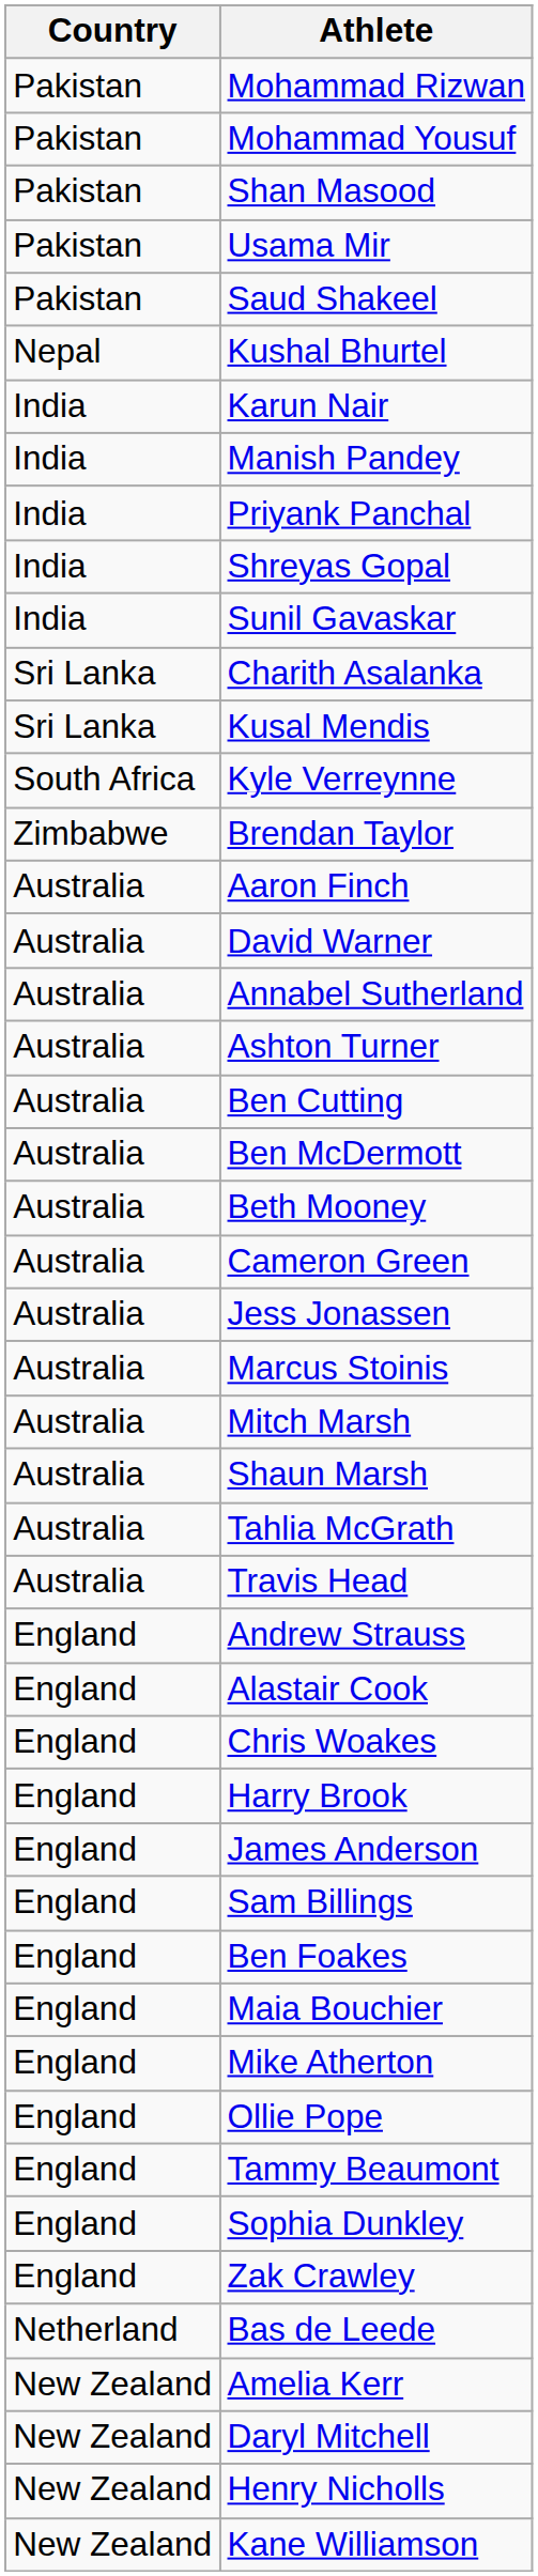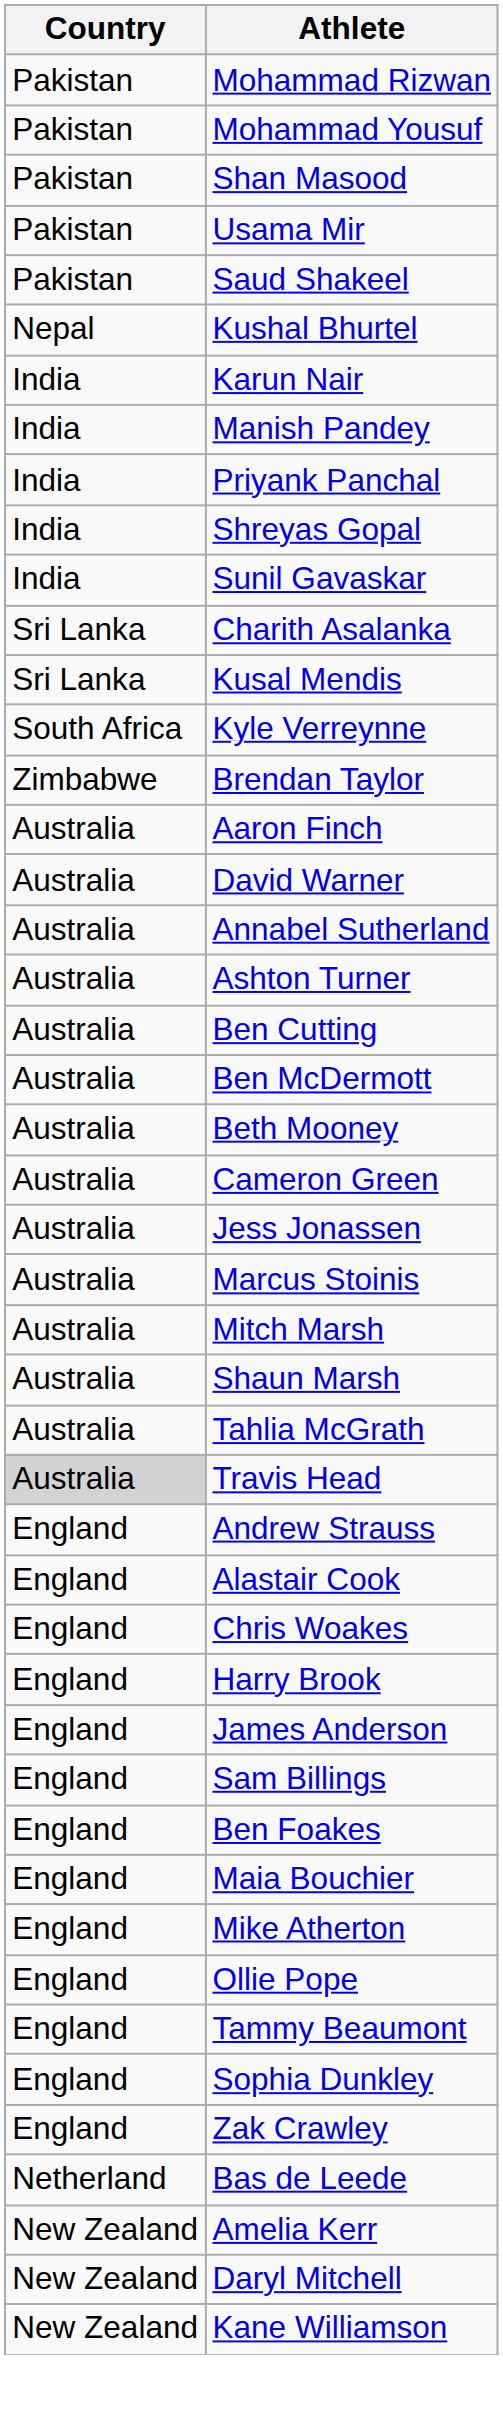 <table class="wikitable">
 <tr>
 <th>Country</th>
 <th>Athlete</th>
 </tr>
 <tr>
 <td> Pakistan</td>
 <td><a href='#'>Mohammad Rizwan</a></td>
 </tr>
 <tr>
 <td> Pakistan</td>
 <td><a href='#'>Mohammad Yousuf</a></td>
 </tr>
 <tr>
 <td> Pakistan</td>
 <td><a href='#'>Shan Masood</a></td>
 </tr>
 <tr>
 <td> Pakistan</td>
 <td><a href='#'>Usama Mir</a></td>
 </tr>
 <tr>
 <td> Pakistan</td>
 <td><a href='#'>Saud Shakeel</a></td>
 </tr>
 <tr>
 <td> Nepal</td>
 <td><a href='#'>Kushal Bhurtel</a></td>
 </tr>
 <tr>
 <td> India</td>
 <td><a href='#'>Karun Nair</a></td>
 </tr>
 <tr>
 <td> India</td>
 <td><a href='#'>Manish Pandey</a></td>
 </tr>
 <tr>
 <td> India</td>
 <td><a href='#'>Priyank Panchal</a></td>
 </tr>
 <tr>
 <td> India</td>
 <td><a href='#'>Shreyas Gopal</a></td>
 </tr>
 <tr>
 <td> India</td>
 <td><a href='#'>Sunil Gavaskar</a></td>
 </tr>
 <tr>
 <td> Sri Lanka</td>
 <td><a href='#'>Charith Asalanka</a></td>
 </tr>
 <tr>
 <td> Sri Lanka</td>
 <td><a href='#'>Kusal Mendis</a></td>
 </tr>
 <tr>
 <td> South Africa</td>
 <td><a href='#'>Kyle Verreynne</a></td>
 </tr>
 <tr>
 <td> Zimbabwe</td>
 <td><a href='#'>Brendan Taylor</a></td>
 </tr>
 <tr>
 <td> Australia</td>
 <td><a href='#'>Aaron Finch</a></td>
 </tr>
 <tr>
 <td> Australia</td>
 <td><a href='#'>David Warner</a></td>
 </tr>
 <tr>
 <td> Australia</td>
 <td><a href='#'>Annabel Sutherland</a></td>
 </tr>
 <tr>
 <td> Australia</td>
 <td><a href='#'>Ashton Turner</a></td>
 </tr>
 <tr>
 <td> Australia</td>
 <td><a href='#'>Ben Cutting</a></td>
 </tr>
 <tr>
 <td> Australia</td>
 <td><a href='#'>Ben McDermott</a></td>
 </tr>
 <tr>
 <td> Australia</td>
 <td><a href='#'>Beth Mooney</a></td>
 </tr>
 <tr>
 <td> Australia</td>
 <td><a href='#'>Cameron Green</a></td>
 </tr>
 <tr>
 <td> Australia</td>
 <td><a href='#'>Jess Jonassen</a></td>
 </tr>
 <tr>
 <td> Australia</td>
 <td><a href='#'>Marcus Stoinis</a></td>
 </tr>
 <tr>
 <td> Australia</td>
 <td><a href='#'>Mitch Marsh</a></td>
 </tr>
 <tr>
 <td> Australia</td>
 <td><a href='#'>Shaun Marsh</a></td>
 </tr>
 <tr>
 <td> Australia</td>
 <td><a href='#'>Tahlia McGrath</a></td>
 </tr>
 <tr>
-<td> Australia</td>
+<td style="background: lightgrey;"> Australia</td>
 <td><a href='#'>Travis Head</a></td>
 </tr>
 <tr>
 <td> England</td>
 <td><a href='#'>Andrew Strauss</a></td>
 </tr>
 <tr>
 <td> England</td>
 <td><a href='#'>Alastair Cook</a></td>
 </tr>
 <tr>
 <td> England</td>
 <td><a href='#'>Chris Woakes</a></td>
 </tr>
 <tr>
 <td> England</td>
 <td><a href='#'>Harry Brook</a></td>
 </tr>
 <tr>
 <td> England</td>
 <td><a href='#'>James Anderson</a></td>
 </tr>
 <tr>
 <td> England</td>
 <td><a href='#'>Sam Billings</a></td>
 </tr>
 <tr>
 <td> England</td>
 <td><a href='#'>Ben Foakes</a></td>
 </tr>
 <tr>
 <td> England</td>
 <td><a href='#'>Maia Bouchier</a></td>
 </tr>
 <tr>
 <td> England</td>
 <td><a href='#'>Mike Atherton</a></td>
 </tr>
 <tr>
 <td> England</td>
 <td><a href='#'>Ollie Pope</a></td>
 </tr>
 <tr>
 <td> England</td>
 <td><a href='#'>Tammy Beaumont</a></td>
 </tr>
 <tr>
 <td> England</td>
 <td><a href='#'>Sophia Dunkley</a></td>
 </tr>
 <tr>
 <td> England</td>
 <td><a href='#'>Zak Crawley</a></td>
 </tr>
 <tr>
 <td> Netherland</td>
 <td><a href='#'>Bas de Leede</a></td>
 </tr>
 <tr>
 <td> New Zealand</td>
 <td><a href='#'>Amelia Kerr</a></td>
 </tr>
 <tr>
 <td> New Zealand</td>
 <td><a href='#'>Daryl Mitchell</a></td>
 </tr>
 <tr>
 <td> New Zealand</td>
-<td><a href='#'>Henry Nicholls</a></td>
-</tr>
-<tr>
-<td> New Zealand</td>
 <td><a href='#'>Kane Williamson</a></td>
 </tr>
 </table>
